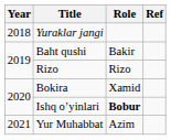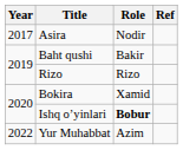 <table class="wikitable sortable">
 <tr>
 <th>Year</th>
 <th>Title</th>
 <th>Role</th>
 <th>Ref</th>
 </tr>
 <tr>
-<td>2018</td>
-<td><em>Yuraklar jangi</em></td>
-<td></td>
+<td>2017</td>
+<td>Asira</td>
+<td>Nodir</td>
 <td></td>
 </tr>
 <tr>
 <td rowspan="2">2019</td>
 <td>Baht qushi</td>
 <td>Bakir</td>
 <td></td>
 </tr>
 <tr>
 <td>Rizo</td>
 <td>Rizo</td>
 <td></td>
 </tr>
 <tr>
 <td rowspan="2">2020</td>
 <td>Bokira</td>
 <td>Xamid</td>
 <td></td>
 </tr>
 <tr>
 <td>Ishq o’yinlari</td>
 <td><strong>Bobur</strong></td>
 <td></td>
 </tr>
 <tr>
-<td>2021</td>
+<td>2022</td>
 <td>Yur Muhabbat</td>
 <td>Azim</td>
 <td></td>
 </tr>
 </table>
